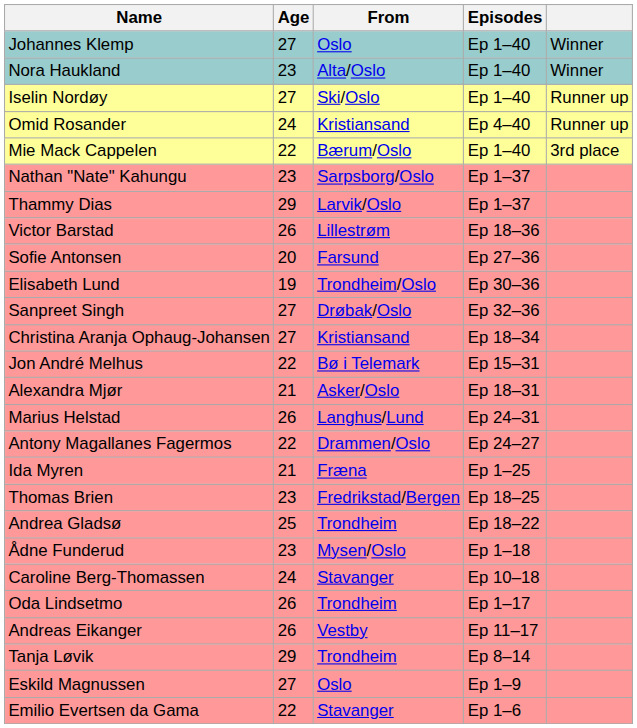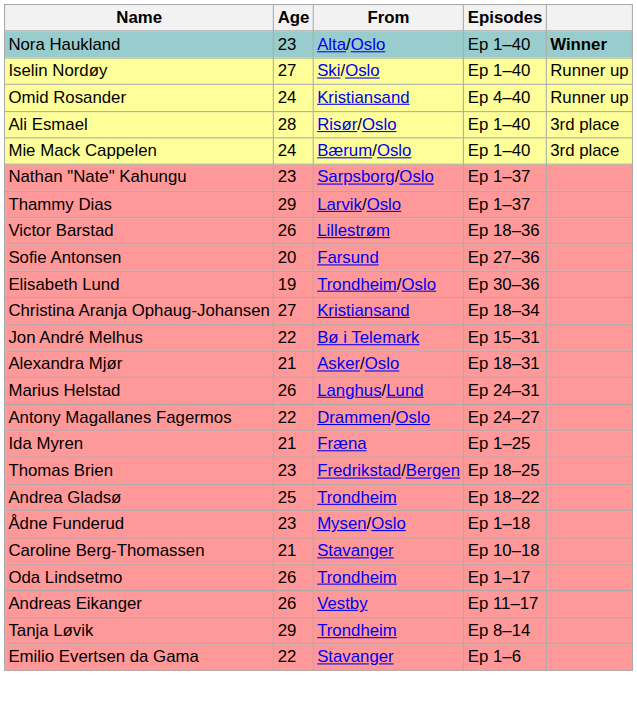 <table class="wikitable">
 <tr>
 <th>Name</th>
 <th>Age</th>
 <th>From</th>
 <th>Episodes</th>
 <th></th>
 </tr>
 <tr>
-<td style="background:#99CCCC;">Johannes Klemp</td>
-<td style="background:#99CCCC;">27</td>
-<td style="background:#99CCCC;"><a href='#'>Oslo</a></td>
-<td style="background:#99CCCC;">Ep 1–40</td>
-<td style="background:#99CCCC;">Winner</td>
-</tr>
-<tr>
 <td style="background:#99CCCC;">Nora Haukland</td>
 <td style="background:#99CCCC;">23</td>
 <td style="background:#99CCCC;"><a href='#'>Alta</a>/<a href='#'>Oslo</a></td>
 <td style="background:#99CCCC;">Ep 1–40</td>
-<td style="background:#99CCCC;">Winner</td>
+<td style="background:#99CCCC;"><strong>Winner</strong></td>
 </tr>
 <tr>
 <td style="background:#FFFF99;">Iselin Nordøy</td>
 <td style="background:#FFFF99;">27</td>
 <td style="background:#FFFF99;"><a href='#'>Ski</a>/<a href='#'>Oslo</a></td>
 <td style="background:#FFFF99;">Ep 1–40</td>
 <td style="background:#FFFF99;">Runner up</td>
 </tr>
 <tr>
 <td style="background:#FFFF99;">Omid Rosander</td>
 <td style="background:#FFFF99;">24</td>
 <td style="background:#FFFF99;"><a href='#'>Kristiansand</a></td>
 <td style="background:#FFFF99;">Ep 4–40</td>
 <td style="background:#FFFF99;">Runner up</td>
 </tr>
 <tr>
+<td style="background:#FFFF99;">Ali Esmael</td>
+<td style="background:#FFFF99;">28</td>
+<td style="background:#FFFF99;"><a href='#'>Risør</a>/<a href='#'>Oslo</a></td>
+<td style="background:#FFFF99;">Ep 1–40</td>
+<td style="background:#FFFF99;">3rd place</td>
+</tr>
+<tr>
 <td style="background:#FFFF99;">Mie Mack Cappelen</td>
-<td style="background:#FFFF99;">22</td>
+<td style="background:#FFFF99;">24</td>
 <td style="background:#FFFF99;"><a href='#'>Bærum</a>/<a href='#'>Oslo</a></td>
 <td style="background:#FFFF99;">Ep 1–40</td>
 <td style="background:#FFFF99;">3rd place</td>
 </tr>
 <tr>
 <td style="background:#FF9999;">Nathan "Nate" Kahungu</td>
 <td style="background:#FF9999;">23</td>
 <td style="background:#FF9999;"><a href='#'>Sarpsborg</a>/<a href='#'>Oslo</a></td>
 <td style="background:#FF9999;">Ep 1–37</td>
 <td style="background:#FF9999;"></td>
 </tr>
 <tr>
 <td style="background:#FF9999;">Thammy Dias</td>
 <td style="background:#FF9999;">29</td>
 <td style="background:#FF9999;"><a href='#'>Larvik</a>/<a href='#'>Oslo</a></td>
 <td style="background:#FF9999;">Ep 1–37</td>
 <td style="background:#FF9999;"></td>
 </tr>
 <tr>
 <td style="background:#FF9999;">Victor Barstad</td>
 <td style="background:#FF9999;">26</td>
 <td style="background:#FF9999;"><a href='#'>Lillestrøm</a></td>
 <td style="background:#FF9999;">Ep 18–36</td>
 <td style="background:#FF9999;"></td>
 </tr>
 <tr>
 <td style="background:#FF9999;">Sofie Antonsen</td>
 <td style="background:#FF9999;">20</td>
 <td style="background:#FF9999;"><a href='#'>Farsund</a></td>
 <td style="background:#FF9999;">Ep 27–36</td>
 <td style="background:#FF9999;"></td>
 </tr>
 <tr>
 <td style="background:#FF9999;">Elisabeth Lund</td>
 <td style="background:#FF9999;">19</td>
 <td style="background:#FF9999;"><a href='#'>Trondheim</a>/<a href='#'>Oslo</a></td>
 <td style="background:#FF9999;">Ep 30–36</td>
-<td style="background:#FF9999;"></td>
-</tr>
-<tr>
-<td style="background:#FF9999;">Sanpreet Singh</td>
-<td style="background:#FF9999;">27</td>
-<td style="background:#FF9999;"><a href='#'>Drøbak</a>/<a href='#'>Oslo</a></td>
-<td style="background:#FF9999;">Ep 32–36</td>
 <td style="background:#FF9999;"></td>
 </tr>
 <tr>
 <td style="background:#FF9999;">Christina Aranja Ophaug-Johansen</td>
 <td style="background:#FF9999;">27</td>
 <td style="background:#FF9999;"><a href='#'>Kristiansand</a></td>
 <td style="background:#FF9999;">Ep 18–34</td>
 <td style="background:#FF9999;"></td>
 </tr>
 <tr>
 <td style="background:#FF9999;">Jon André Melhus</td>
 <td style="background:#FF9999;">22</td>
 <td style="background:#FF9999;"><a href='#'>Bø i Telemark</a></td>
 <td style="background:#FF9999;">Ep 15–31</td>
 <td style="background:#FF9999;"></td>
 </tr>
 <tr>
 <td style="background:#FF9999;">Alexandra Mjør</td>
 <td style="background:#FF9999;">21</td>
 <td style="background:#FF9999;"><a href='#'>Asker</a>/<a href='#'>Oslo</a></td>
 <td style="background:#FF9999;">Ep 18–31</td>
 <td style="background:#FF9999;"></td>
 </tr>
 <tr>
 <td style="background:#FF9999;">Marius Helstad</td>
 <td style="background:#FF9999;">26</td>
 <td style="background:#FF9999;"><a href='#'>Langhus</a>/<a href='#'>Lund</a></td>
 <td style="background:#FF9999;">Ep 24–31</td>
 <td style="background:#FF9999;"></td>
 </tr>
 <tr>
 <td style="background:#FF9999;">Antony Magallanes Fagermos</td>
 <td style="background:#FF9999;">22</td>
 <td style="background:#FF9999;"><a href='#'>Drammen</a>/<a href='#'>Oslo</a></td>
 <td style="background:#FF9999;">Ep 24–27</td>
 <td style="background:#FF9999;"></td>
 </tr>
 <tr>
 <td style="background:#FF9999;">Ida Myren</td>
 <td style="background:#FF9999;">21</td>
 <td style="background:#FF9999;"><a href='#'>Fræna</a></td>
 <td style="background:#FF9999;">Ep 1–25</td>
 <td style="background:#FF9999;"></td>
 </tr>
 <tr>
 <td style="background:#FF9999;">Thomas Brien</td>
 <td style="background:#FF9999;">23</td>
 <td style="background:#FF9999;"><a href='#'>Fredrikstad</a>/<a href='#'>Bergen</a></td>
 <td style="background:#FF9999;">Ep 18–25</td>
 <td style="background:#FF9999;"></td>
 </tr>
 <tr>
 <td style="background:#FF9999;">Andrea Gladsø</td>
 <td style="background:#FF9999;">25</td>
 <td style="background:#FF9999;"><a href='#'>Trondheim</a></td>
 <td style="background:#FF9999;">Ep 18–22</td>
 <td style="background:#FF9999;"></td>
 </tr>
 <tr>
 <td style="background:#FF9999;">Ådne Funderud</td>
 <td style="background:#FF9999;">23</td>
 <td style="background:#FF9999;"><a href='#'>Mysen</a>/<a href='#'>Oslo</a></td>
 <td style="background:#FF9999;">Ep 1–18</td>
 <td style="background:#FF9999;"></td>
 </tr>
 <tr>
 <td style="background:#FF9999;">Caroline Berg-Thomassen</td>
-<td style="background:#FF9999;">24</td>
+<td style="background:#FF9999;">21</td>
 <td style="background:#FF9999;"><a href='#'>Stavanger</a></td>
 <td style="background:#FF9999;">Ep 10–18</td>
 <td style="background:#FF9999;"></td>
 </tr>
 <tr>
 <td style="background:#FF9999;">Oda Lindsetmo</td>
 <td style="background:#FF9999;">26</td>
 <td style="background:#FF9999;"><a href='#'>Trondheim</a></td>
 <td style="background:#FF9999;">Ep 1–17</td>
 <td style="background:#FF9999;"></td>
 </tr>
 <tr>
 <td style="background:#FF9999;">Andreas Eikanger</td>
 <td style="background:#FF9999;">26</td>
 <td style="background:#FF9999;"><a href='#'>Vestby</a></td>
 <td style="background:#FF9999;">Ep 11–17</td>
 <td style="background:#FF9999;"></td>
 </tr>
 <tr>
 <td style="background:#FF9999;">Tanja Løvik</td>
 <td style="background:#FF9999;">29</td>
 <td style="background:#FF9999;"><a href='#'>Trondheim</a></td>
 <td style="background:#FF9999;">Ep 8–14</td>
 <td style="background:#FF9999;"></td>
 </tr>
 <tr>
-<td style="background:#FF9999;">Eskild Magnussen</td>
-<td style="background:#FF9999;">27</td>
-<td style="background:#FF9999;"><a href='#'>Oslo</a></td>
-<td style="background:#FF9999;">Ep 1–9</td>
-<td style="background:#FF9999;"></td>
-</tr>
-<tr>
 <td style="background:#FF9999;">Emilio Evertsen da Gama</td>
 <td style="background:#FF9999;">22</td>
 <td style="background:#FF9999;"><a href='#'>Stavanger</a></td>
 <td style="background:#FF9999;">Ep 1–6</td>
 <td style="background:#FF9999;"></td>
 </tr>
 </table>
